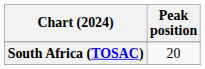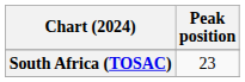 <table class="wikitable sortable plainrowheaders" style="text-align:center">
 <tr>
 <th scope="col">Chart (2024)</th>
 <th scope="col">Peak<br>position</th>
 </tr>
 <tr>
 </tr>
 <tr>
 </tr>
 <tr>
 </tr>
 <tr>
 </tr>
 <tr>
 </tr>
 <tr>
 </tr>
 <tr>
 </tr>
 <tr>
 </tr>
 <tr>
 <th scope="row">South Africa (<a href='#'>TOSAC</a>)</th>
-<td>20</td>
+<td>23</td>
 </tr>
 <tr>
 </tr>
 <tr>
 </tr>
 <tr>
 </tr>
 <tr>
 </tr>
 <tr>
 </tr>
 </table>
